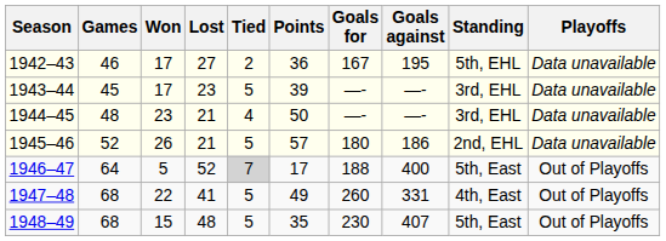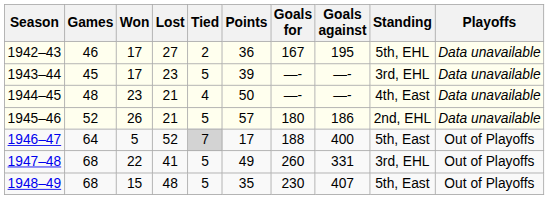 <table class="wikitable" style="text-align:center">
 <tr>
 <th>Season</th>
 <th>Games</th>
 <th>Won</th>
 <th>Lost</th>
 <th>Tied</th>
 <th>Points</th>
 <th>Goals<br>for</th>
 <th>Goals<br>against</th>
 <th>Standing</th>
 <th>Playoffs</th>
 </tr>
 <tr bgcolor="#ffffee">
 <td>1942–43</td>
 <td>46</td>
 <td>17</td>
 <td>27</td>
 <td>2</td>
 <td>36</td>
 <td>167</td>
 <td>195</td>
 <td>5th, EHL</td>
 <td><em>Data unavailable</em></td>
 </tr>
 <tr bgcolor="#ffffee">
 <td>1943–44</td>
 <td>45</td>
 <td>17</td>
 <td>23</td>
 <td>5</td>
 <td>39</td>
 <td>—-</td>
 <td>—-</td>
 <td>3rd, EHL</td>
 <td><em>Data unavailable</em></td>
 </tr>
 <tr bgcolor="#ffffee">
 <td>1944–45</td>
 <td>48</td>
 <td>23</td>
 <td>21</td>
 <td>4</td>
 <td>50</td>
 <td>—-</td>
 <td>—-</td>
-<td>3rd, EHL</td>
+<td>4th, East</td>
 <td><em>Data unavailable</em></td>
 </tr>
 <tr bgcolor="#ffffee">
 <td>1945–46</td>
 <td>52</td>
 <td>26</td>
 <td>21</td>
 <td>5</td>
 <td>57</td>
 <td>180</td>
 <td>186</td>
 <td>2nd, EHL</td>
 <td><em>Data unavailable</em></td>
 </tr>
 <tr>
 <td><a href='#'>1946–47</a></td>
 <td>64</td>
 <td>5</td>
 <td>52</td>
 <td style="background: lightgrey;">7</td>
 <td>17</td>
 <td>188</td>
 <td>400</td>
 <td>5th, East</td>
 <td>Out of Playoffs</td>
 </tr>
 <tr>
 <td><a href='#'>1947–48</a></td>
 <td>68</td>
 <td>22</td>
 <td>41</td>
 <td>5</td>
 <td>49</td>
 <td>260</td>
 <td>331</td>
-<td>4th, East</td>
+<td>3rd, EHL</td>
 <td>Out of Playoffs</td>
 </tr>
 <tr>
 <td><a href='#'>1948–49</a></td>
 <td>68</td>
 <td>15</td>
 <td>48</td>
 <td>5</td>
 <td>35</td>
 <td>230</td>
 <td>407</td>
 <td>5th, East</td>
 <td>Out of Playoffs</td>
 </tr>
 </table>
